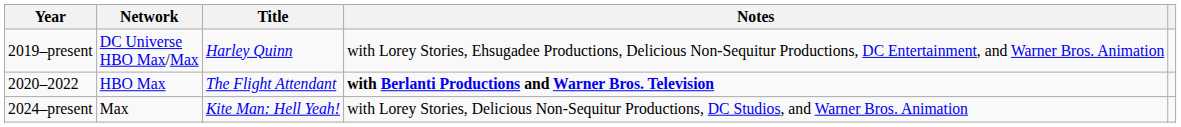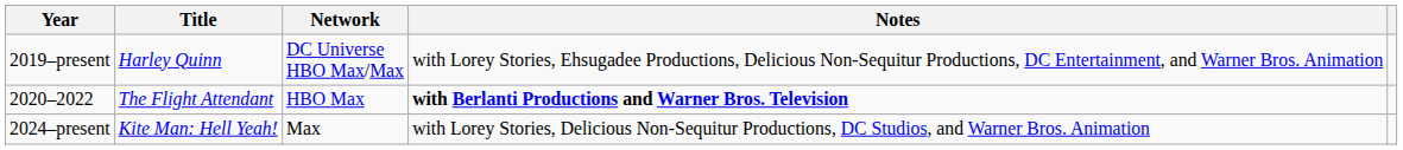 <table class="wikitable sortable">
 <tr>
 <th>Year</th>
+<th>Title</th>
 <th>Network</th>
-<th>Title</th>
 <th class="unsortable">Notes</th>
 <th class="unsortable"></th>
 </tr>
 <tr>
 <td>2019–present</td>
+<td><em><a href='#'>Harley Quinn</a></em></td>
 <td><a href='#'>DC Universe</a><br><a href='#'>HBO Max</a>/<a href='#'>Max</a></td>
-<td><em><a href='#'>Harley Quinn</a></em></td>
 <td>with Lorey Stories, Ehsugadee Productions, Delicious Non-Sequitur Productions, <a href='#'>DC Entertainment</a>, and <a href='#'>Warner Bros. Animation</a></td>
 <td></td>
 </tr>
 <tr>
 <td>2020–2022</td>
+<td><em><a href='#'>The Flight Attendant</a></em></td>
 <td><a href='#'>HBO Max</a></td>
-<td><em><a href='#'>The Flight Attendant</a></em></td>
 <td><strong>with <a href='#'>Berlanti Productions</a> and <a href='#'>Warner Bros. Television</a></strong></td>
 <td></td>
 </tr>
 <tr>
 <td>2024–present</td>
+<td><em><a href='#'>Kite Man: Hell Yeah!</a></em></td>
 <td>Max</td>
-<td><em><a href='#'>Kite Man: Hell Yeah!</a></em></td>
 <td>with Lorey Stories, Delicious Non-Sequitur Productions, <a href='#'>DC Studios</a>, and <a href='#'>Warner Bros. Animation</a></td>
 <td></td>
 </tr>
 </table>
